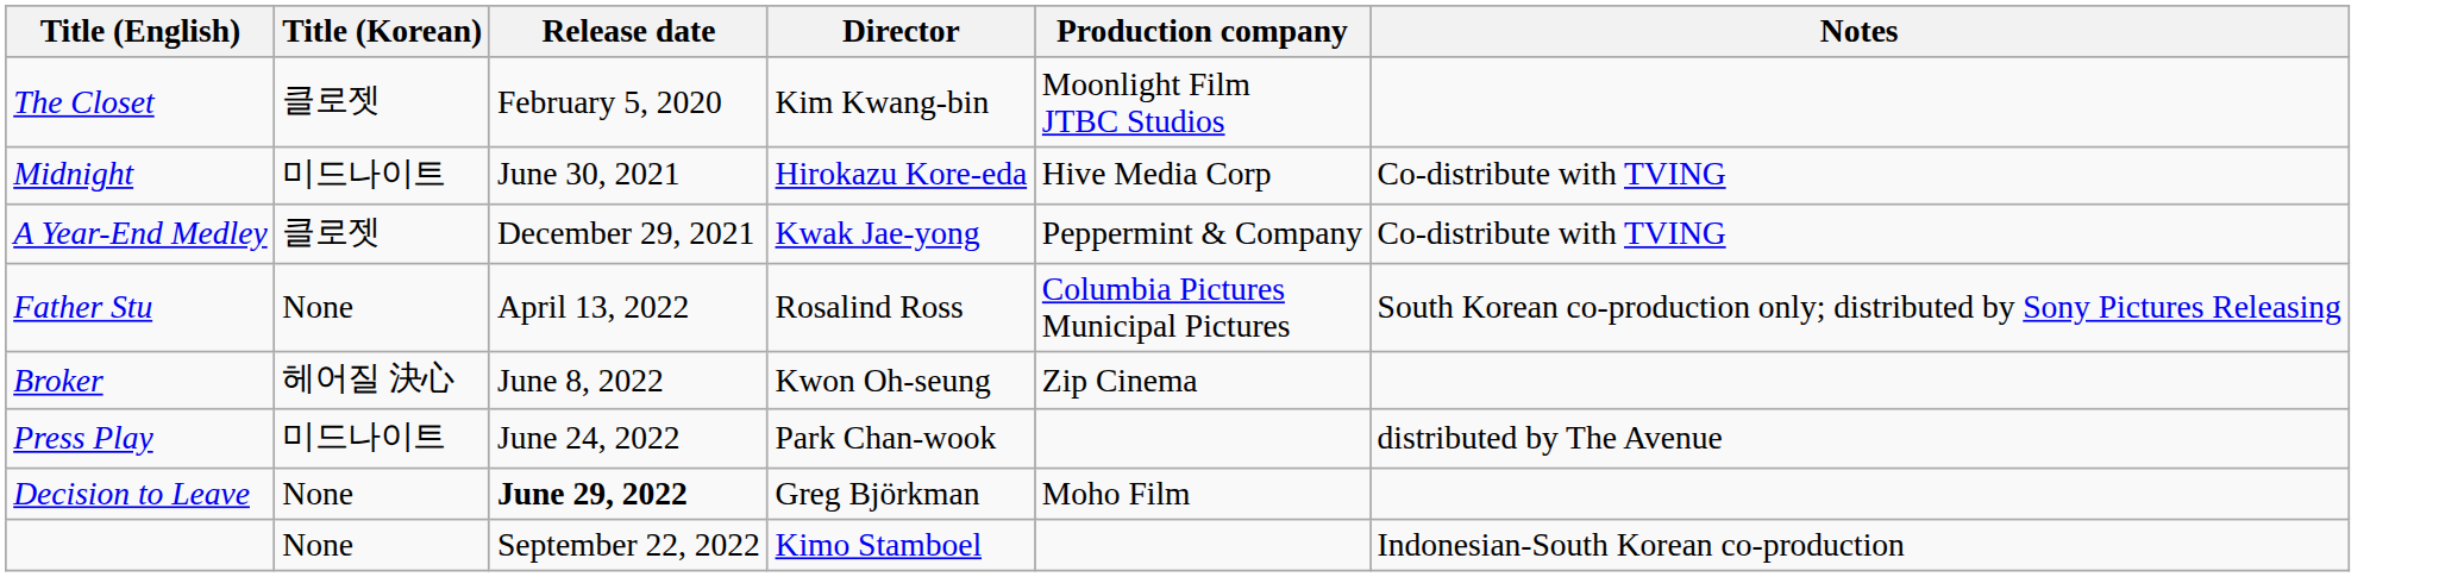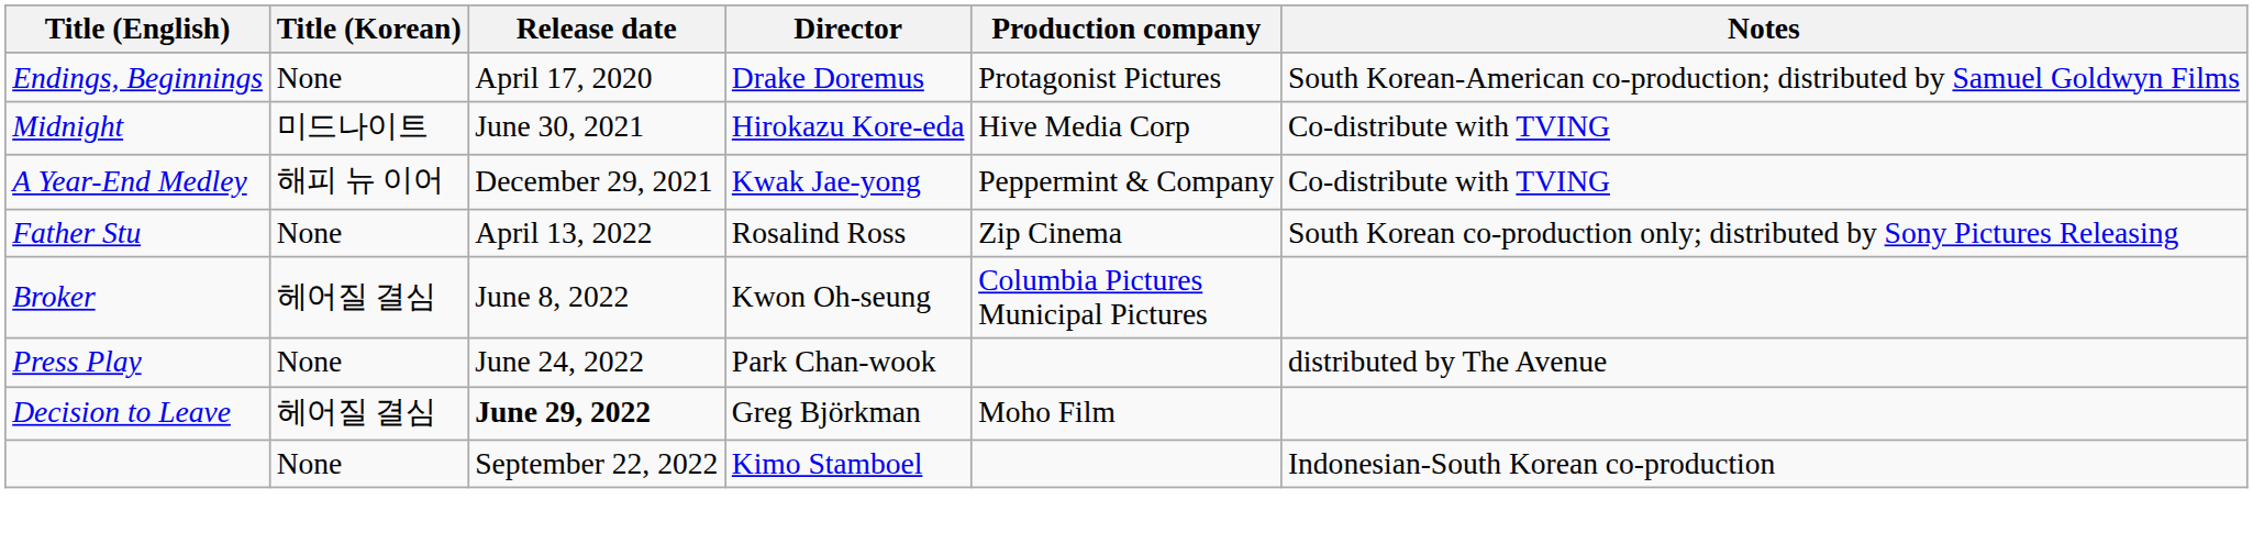 <table class="wikitable">
 <tr>
 <th>Title (English)</th>
 <th>Title (Korean)</th>
 <th>Release date</th>
 <th>Director</th>
 <th>Production company</th>
 <th>Notes</th>
 </tr>
 <tr>
-<td><em><a href='#'>The Closet</a></em></td>
-<td>클로젯</td>
-<td>February 5, 2020</td>
-<td>Kim Kwang-bin</td>
-<td>Moonlight Film<br><a href='#'>JTBC Studios</a></td>
-<td></td>
+<td><em><a href='#'>Endings, Beginnings</a></em></td>
+<td>None</td>
+<td>April 17, 2020</td>
+<td><a href='#'>Drake Doremus</a></td>
+<td>Protagonist Pictures</td>
+<td>South Korean-American co-production; distributed by <a href='#'>Samuel Goldwyn Films</a></td>
 </tr>
 <tr>
 <td><a href='#'><em>Midnight</em></a></td>
 <td>미드나이트</td>
 <td>June 30, 2021</td>
 <td><a href='#'>Hirokazu Kore-eda</a></td>
 <td>Hive Media Corp</td>
 <td>Co-distribute with <a href='#'>TVING</a></td>
 </tr>
 <tr>
 <td><em><a href='#'>A Year-End Medley</a></em></td>
-<td>클로젯</td>
+<td>해피 뉴 이어</td>
 <td>December 29, 2021</td>
 <td><a href='#'>Kwak Jae-yong</a></td>
 <td>Peppermint & Company</td>
 <td>Co-distribute with <a href='#'>TVING</a></td>
 </tr>
 <tr>
 <td><em><a href='#'>Father Stu</a></em></td>
 <td>None</td>
 <td>April 13, 2022</td>
 <td>Rosalind Ross</td>
-<td><a href='#'>Columbia Pictures</a><br>Municipal Pictures</td>
+<td>Zip Cinema</td>
 <td>South Korean co-production only; distributed by <a href='#'>Sony Pictures Releasing</a></td>
 </tr>
 <tr>
 <td><em><a href='#'>Broker</a></em></td>
-<td>헤어질 決心</td>
+<td>헤어질 결심</td>
 <td>June 8, 2022</td>
 <td>Kwon Oh-seung</td>
-<td>Zip Cinema</td>
+<td><a href='#'>Columbia Pictures</a><br>Municipal Pictures</td>
 <td></td>
 </tr>
 <tr>
 <td><em><a href='#'>Press Play</a></em></td>
-<td>미드나이트</td>
+<td>None</td>
 <td>June 24, 2022</td>
 <td>Park Chan-wook</td>
 <td></td>
 <td>distributed by The Avenue</td>
 </tr>
 <tr>
 <td><em><a href='#'>Decision to Leave</a></em></td>
-<td>None</td>
+<td>헤어질 결심</td>
 <td><strong>June 29, 2022</strong></td>
 <td>Greg Björkman</td>
 <td>Moho Film</td>
 <td></td>
 </tr>
 <tr>
 <td><em></em></td>
 <td>None</td>
 <td>September 22, 2022</td>
 <td><a href='#'>Kimo Stamboel</a></td>
 <td></td>
 <td>Indonesian-South Korean co-production</td>
 </tr>
 </table>
